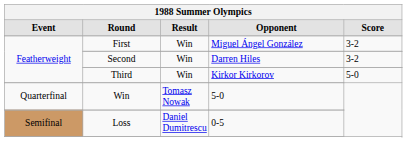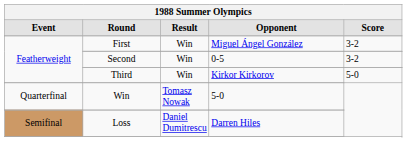 <table style='font-size: 85%; text-align: left;' class='wikitable' width='45%'>
 <tr>
 <th colspan=5>1988 Summer Olympics</th>
 </tr>
 <tr>
 <th style='border-style: none none solid solid; background: #e3e3e3; width: 20%'><strong>Event</strong></th>
 <th style='border-style: none none solid solid; background: #e3e3e3; width: 20%'><strong>Round</strong></th>
 <th style='border-style: none none solid solid; background: #e3e3e3; width: 10%'><strong>Result</strong></th>
 <th style='border-style: none none solid solid; background: #e3e3e3; width: 35%'><strong>Opponent</strong></th>
 <th style='border-style: none none solid solid; background: #e3e3e3; width: 15%'><strong>Score</strong></th>
 </tr>
 <tr>
 </tr>
 <tr align=center>
 <td rowspan="5" style="text-align:center;"><a href='#'>Featherweight</a></td>
 <td align='center'>First</td>
 <td>Win</td>
 <td align='left'> <a href='#'>Miguel Ángel González</a></td>
 <td align='left'>3-2</td>
 </tr>
 <tr>
 </tr>
 <tr align=center>
 <td align='center'>Second</td>
 <td>Win</td>
-<td align='left'> <a href='#'>Darren Hiles</a></td>
+<td align='left'>0-5</td>
 <td align='left'>3-2</td>
 </tr>
 <tr>
 </tr>
 <tr align=center>
 <td align='center'>Third</td>
 <td>Win</td>
 <td align='left'> <a href='#'>Kirkor Kirkorov</a></td>
 <td align='left'>5-0</td>
 </tr>
 <tr>
 </tr>
 <tr align=center>
 <td align='center'>Quarterfinal</td>
 <td>Win</td>
 <td align='left'> <a href='#'>Tomasz Nowak</a></td>
 <td align='left'>5-0</td>
 </tr>
 <tr>
 </tr>
 <tr align=center>
 <td align='center'; bgcolor="#cc9966">Semifinal</td>
 <td>Loss</td>
 <td align='left'> <a href='#'>Daniel Dumitrescu</a></td>
-<td align='left'>0-5</td>
+<td align='left'> <a href='#'>Darren Hiles</a></td>
 </tr>
 <tr>
 </tr>
 </table>
